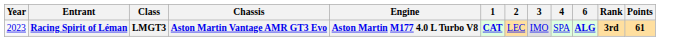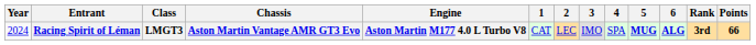 <table class="wikitable" style="text-align:center; font-size:85%">
 <tr>
 <th>Year</th>
 <th>Entrant</th>
 <th>Class</th>
 <th>Chassis</th>
 <th>Engine</th>
 <th>1</th>
 <th>2</th>
 <th>3</th>
 <th>4</th>
+<th>5</th>
 <th>6</th>
 <th>Rank</th>
 <th>Points</th>
 </tr>
 <tr>
-<td><a href='#'>2023</a></td>
+<td><a href='#'>2024</a></td>
 <th nowrap><a href='#'>Racing Spirit of Léman</a></th>
 <th>LMGT3</th>
 <th nowrap><a href='#'>Aston Martin Vantage AMR GT3 Evo</a></th>
 <th nowrap><a href='#'>Aston Martin</a> <a href='#'>M177</a> 4.0 L Turbo V8</th>
-<td style="background:#DFFFDF;"><strong><a href='#'>CAT</a><br></strong></td>
+<td style="background:#DFFFDF;"><a href='#'>CAT</a><br></td>
 <td style="background:#FFDF9F;"><a href='#'>LEC</a><br></td>
 <td style="background:#DFDFDF;"><a href='#'>IMO</a><br></td>
 <td style="background:#DFFFDF;"><a href='#'>SPA</a><br></td>
+<td style="background:#DFFFDF;"><strong><a href='#'>MUG</a></strong><br></td>
 <td style="background:#DFFFDF;"><strong><a href='#'>ALG</a><br></strong></td>
 <th style="background:#FFDF9F;">3rd</th>
-<th style="background:#FFDF9F;">61</th>
+<th style="background:#FFDF9F;">66</th>
 </tr>
 </table>
